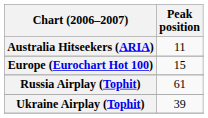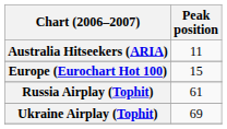 <table class="wikitable sortable plainrowheaders" style="text-align:center">
 <tr>
 <th scope="col">Chart (2006–2007)</th>
 <th scope="col">Peak<br>position</th>
 </tr>
 <tr>
 <th scope="row">Australia Hitseekers (<a href='#'>ARIA</a>)</th>
 <td>11</td>
 </tr>
 <tr>
 </tr>
 <tr>
 </tr>
 <tr>
 </tr>
 <tr>
 </tr>
 <tr>
 </tr>
 <tr>
 <th scope="row">Europe (<a href='#'>Eurochart Hot 100</a>)</th>
 <td>15</td>
 </tr>
 <tr>
 </tr>
 <tr>
 </tr>
 <tr>
 </tr>
 <tr>
 </tr>
 <tr>
 <th scope="row">Russia Airplay (<a href='#'>Tophit</a>)</th>
 <td>61</td>
 </tr>
 <tr>
 </tr>
 <tr>
 </tr>
 <tr>
 </tr>
 <tr>
 </tr>
 <tr>
 <th scope="row">Ukraine Airplay (<a href='#'>Tophit</a>)</th>
-<td>39</td>
+<td>69</td>
 </tr>
 <tr>
 </tr>
 <tr>
 </tr>
 <tr>
 </tr>
 <tr>
 </tr>
 </table>
